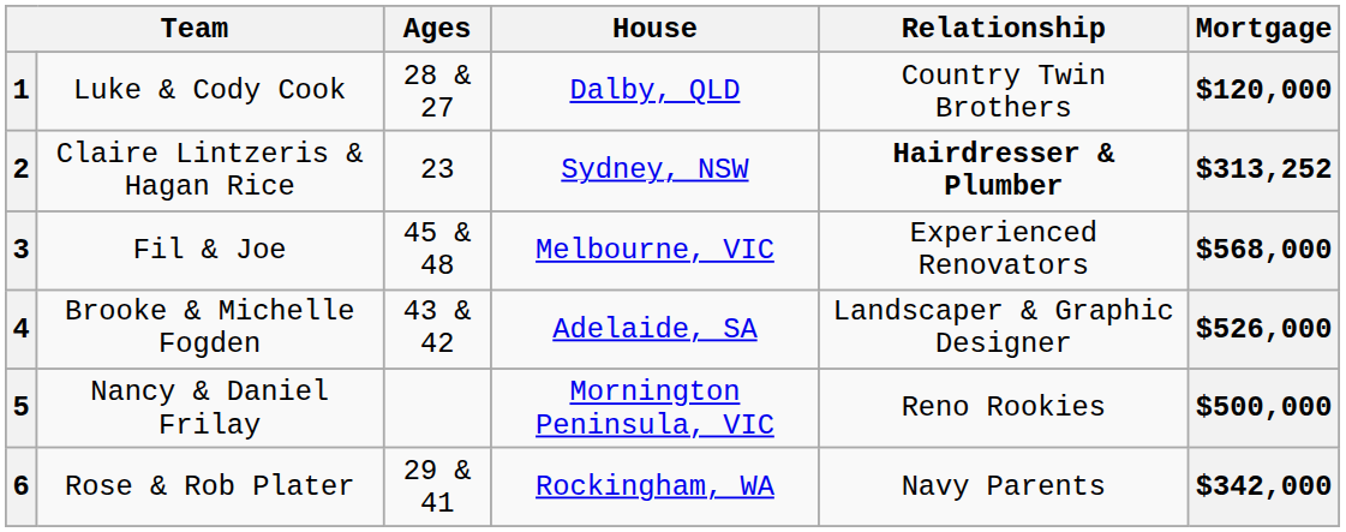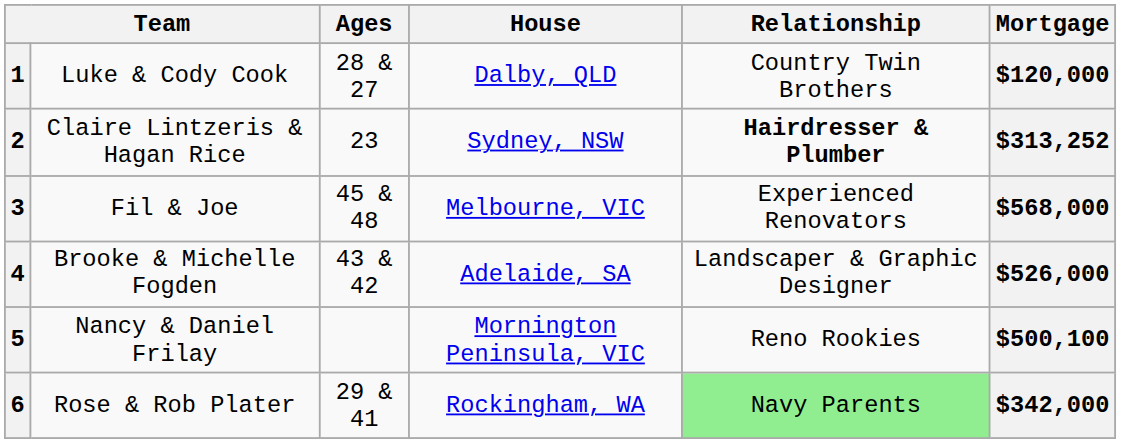 <table class="wikitable" style="text-align:center">
 <tr valign="top">
 <th colspan="2">Team</th>
 <th>Ages</th>
 <th>House</th>
 <th>Relationship</th>
 <th>Mortgage</th>
 </tr>
 <tr>
 <th>1</th>
 <td>Luke & Cody Cook</td>
 <td>28 & 27</td>
 <td><a href='#'>Dalby, QLD</a></td>
 <td>Country Twin Brothers</td>
 <th>$120,000</th>
 </tr>
 <tr>
 <th>2</th>
 <td>Claire Lintzeris & Hagan Rice</td>
 <td>23</td>
 <td><a href='#'>Sydney, NSW</a></td>
 <td><strong>Hairdresser & Plumber</strong></td>
 <th>$313,252</th>
 </tr>
 <tr>
 <th>3</th>
 <td>Fil & Joe</td>
 <td>45 & 48</td>
 <td><a href='#'>Melbourne, VIC</a></td>
 <td>Experienced Renovators</td>
 <th>$568,000</th>
 </tr>
 <tr>
 <th>4</th>
 <td>Brooke & Michelle Fogden</td>
 <td>43 & 42</td>
 <td><a href='#'>Adelaide, SA</a></td>
 <td>Landscaper & Graphic Designer</td>
 <th>$526,000</th>
 </tr>
 <tr>
 <th>5</th>
 <td>Nancy & Daniel Frilay</td>
 <td></td>
 <td><a href='#'>Mornington Peninsula, VIC</a></td>
 <td>Reno Rookies</td>
-<th>$500,000</th>
+<th>$500,100</th>
 </tr>
 <tr>
 <th>6</th>
 <td>Rose & Rob Plater</td>
 <td>29 & 41</td>
 <td><a href='#'>Rockingham, WA</a></td>
-<td>Navy Parents</td>
+<td style="background: lightgreen;">Navy Parents</td>
 <th>$342,000</th>
 </tr>
 </table>
